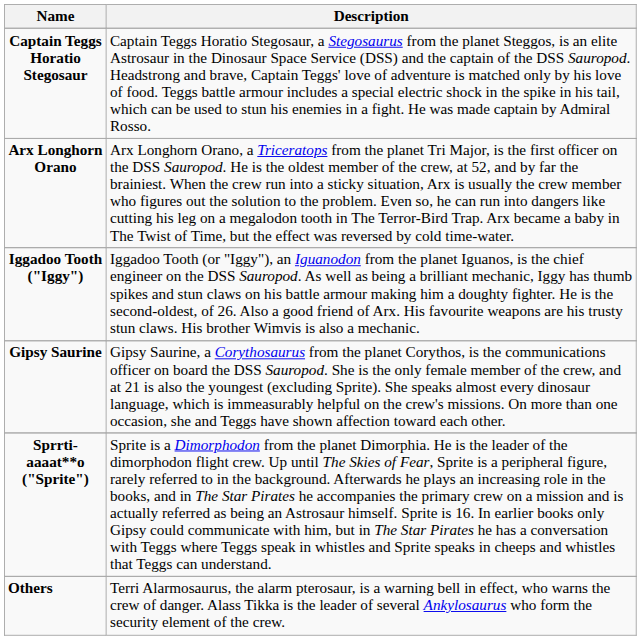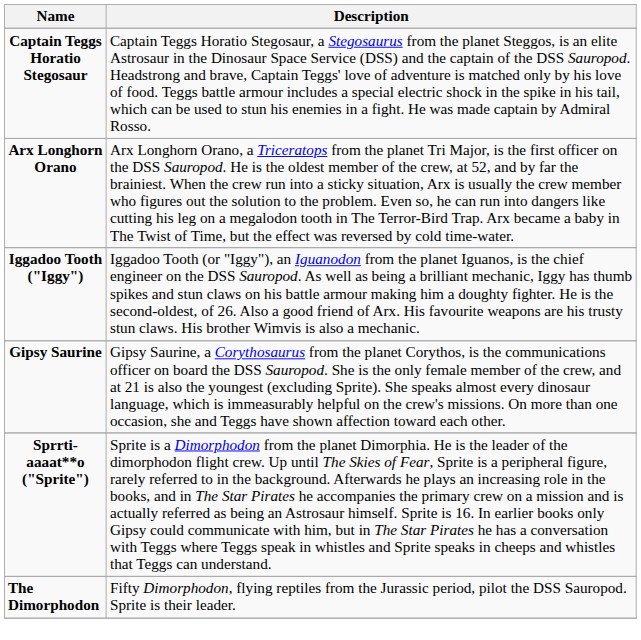 <table class="wikitable">
 <tr>
 <th width="100"><strong>Name</strong></th>
 <th width="550"><strong>Description</strong></th>
 </tr>
 <tr>
 </tr>
 <tr valign="top">
 <td align="center"><strong>Captain Teggs Horatio Stegosaur</strong></td>
 <td>Captain Teggs Horatio Stegosaur, a <em><a href='#'>Stegosaurus</a></em> from the planet Steggos, is an elite Astrosaur in the Dinosaur Space Service (DSS) and the captain of the DSS <em>Sauropod</em>. Headstrong and brave, Captain Teggs' love of adventure is matched only by his love of food. Teggs battle armour includes a special electric shock in the spike in his tail, which can be used to stun his enemies in a fight. He was made captain by Admiral Rosso.</td>
 </tr>
 <tr>
 </tr>
 <tr valign="top">
 <td align="center"><strong>Arx Longhorn Orano</strong></td>
 <td>Arx Longhorn Orano, a <em><a href='#'>Triceratops</a></em> from the planet Tri Major, is the first officer on the DSS <em>Sauropod</em>. He is the oldest member of the crew, at 52, and by far the brainiest. When the crew run into a sticky situation, Arx is usually the crew member who figures out the solution to the problem. Even so, he can run into dangers like cutting his leg on a megalodon tooth in The Terror-Bird Trap. Arx became a baby in The Twist of Time, but the effect was reversed by cold time-water.</td>
 </tr>
 <tr>
 </tr>
 <tr valign="top">
 <td align="center"><strong>Iggadoo Tooth<br>("Iggy")</strong></td>
 <td>Iggadoo Tooth (or "Iggy"), an <em><a href='#'>Iguanodon</a></em> from the planet Iguanos, is the chief engineer on the DSS <em>Sauropod</em>. As well as being a brilliant mechanic, Iggy has thumb spikes and stun claws on his battle armour making him a doughty fighter. He is the second-oldest, of 26. Also a good friend of Arx. His favourite weapons are his trusty stun claws. His brother Wimvis is also a mechanic.</td>
 </tr>
 <tr>
 </tr>
 <tr valign="top">
 <td align="center"><strong>Gipsy Saurine</strong></td>
 <td>Gipsy Saurine, a <em><a href='#'>Corythosaurus</a></em> from the planet Corythos, is the communications officer on board the DSS <em>Sauropod</em>. She is the only female member of the crew, and at 21 is also the youngest (excluding Sprite). She speaks almost every dinosaur language, which is immeasurably helpful on the crew's missions. On more than one occasion, she and Teggs have shown affection toward each other.</td>
 </tr>
 <tr>
 </tr>
 <tr valign="top">
 <td align="center"><strong>Sprrti-aaaat**o<br>("Sprite")</strong></td>
 <td>Sprite is a <em><a href='#'>Dimorphodon</a></em> from the planet Dimorphia. He is the leader of the dimorphodon flight crew. Up until <em>The Skies of Fear</em>, Sprite is a peripheral figure, rarely referred to in the background. Afterwards he plays an increasing role in the books, and in <em>The Star Pirates</em> he accompanies the primary crew on a mission and is actually referred as being an Astrosaur himself. Sprite is 16. In earlier books only Gipsy could communicate with him, but in <em>The Star Pirates</em> he has a conversation with Teggs where Teggs speak in whistles and Sprite speaks in cheeps and whistles that Teggs can understand.</td>
 </tr>
 <tr>
 </tr>
+<tr valign="top">
+<td align="centre"><strong>The Dimorphodon</strong></td>
+<td>Fifty <em>Dimorphodon</em>, flying reptiles from the Jurassic period, pilot the DSS Sauropod. Sprite is their leader.</td>
+</tr>
 <tr>
 </tr>
-<tr valign="top">
-<td align="centre"><strong>Others</strong></td>
-<td>Terri Alarmosaurus, the alarm pterosaur, is a warning bell in effect, who warns the crew of danger. Alass Tikka is the leader of several <em><a href='#'>Ankylosaurus</a></em> who form the security element of the crew.</td>
-</tr>
 </table>
